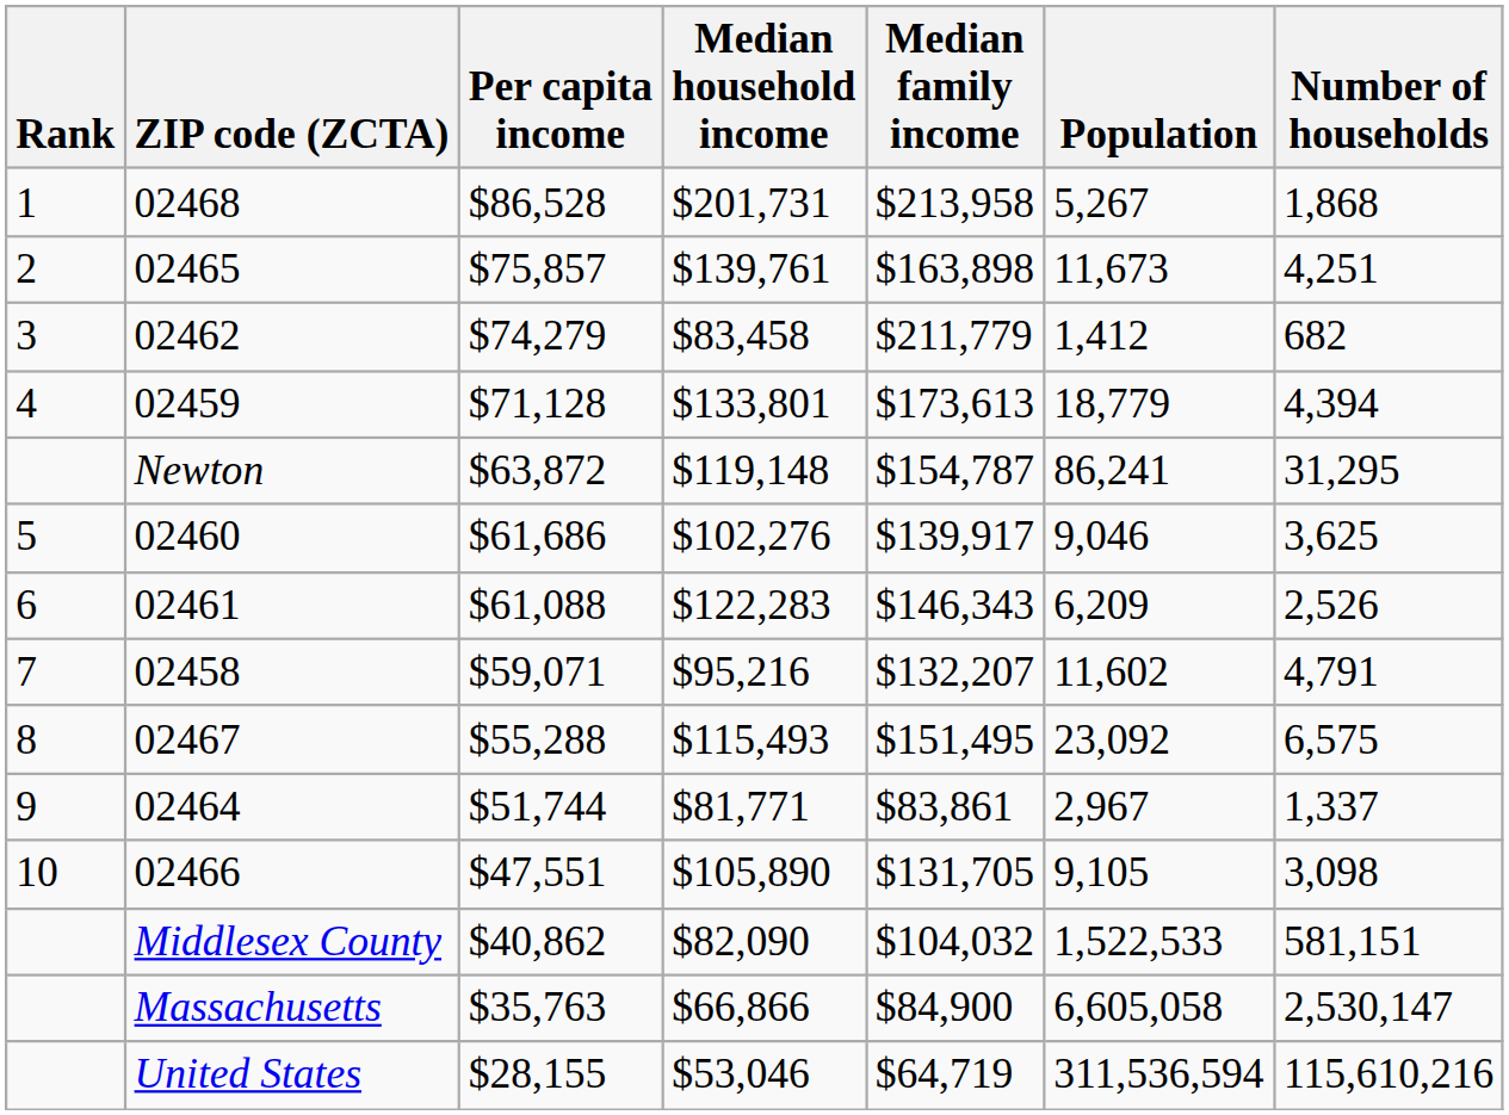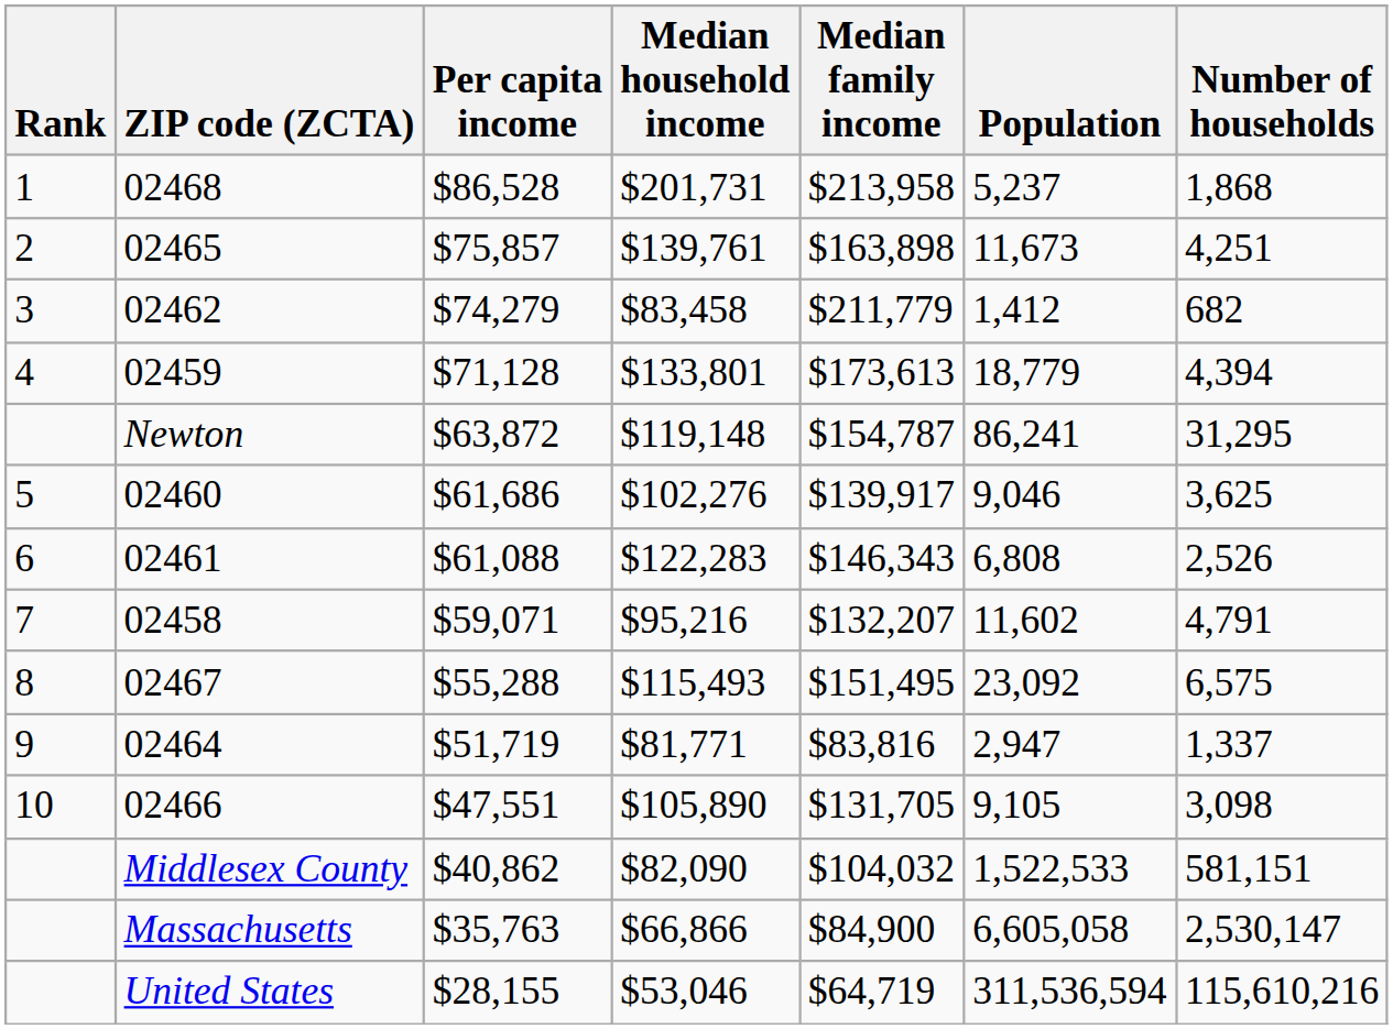 <table class="wikitable sortable">
 <tr valign=bottom>
 <th>Rank</th>
 <th>ZIP code (ZCTA)</th>
 <th>Per capita<br>income</th>
 <th>Median<br>household<br>income</th>
 <th>Median<br>family<br>income</th>
 <th>Population</th>
 <th>Number of<br>households</th>
 </tr>
 <tr>
 <td>1</td>
 <td>02468</td>
 <td>$86,528</td>
 <td>$201,731</td>
 <td>$213,958</td>
-<td>5,267</td>
+<td>5,237</td>
 <td>1,868</td>
 </tr>
 <tr>
 <td>2</td>
 <td>02465</td>
 <td>$75,857</td>
 <td>$139,761</td>
 <td>$163,898</td>
 <td>11,673</td>
 <td>4,251</td>
 </tr>
 <tr>
 <td>3</td>
 <td>02462</td>
 <td>$74,279</td>
 <td>$83,458</td>
 <td>$211,779</td>
 <td>1,412</td>
 <td>682</td>
 </tr>
 <tr>
 <td>4</td>
 <td>02459</td>
 <td>$71,128</td>
 <td>$133,801</td>
 <td>$173,613</td>
 <td>18,779</td>
 <td>4,394</td>
 </tr>
 <tr>
 <td></td>
 <td><em>Newton</em></td>
 <td>$63,872</td>
 <td>$119,148</td>
 <td>$154,787</td>
 <td>86,241</td>
 <td>31,295</td>
 </tr>
 <tr>
 <td>5</td>
 <td>02460</td>
 <td>$61,686</td>
 <td>$102,276</td>
 <td>$139,917</td>
 <td>9,046</td>
 <td>3,625</td>
 </tr>
 <tr>
 <td>6</td>
 <td>02461</td>
 <td>$61,088</td>
 <td>$122,283</td>
 <td>$146,343</td>
-<td>6,209</td>
+<td>6,808</td>
 <td>2,526</td>
 </tr>
 <tr>
 <td>7</td>
 <td>02458</td>
 <td>$59,071</td>
 <td>$95,216</td>
 <td>$132,207</td>
 <td>11,602</td>
 <td>4,791</td>
 </tr>
 <tr>
 <td>8</td>
 <td>02467</td>
 <td>$55,288</td>
 <td>$115,493</td>
 <td>$151,495</td>
 <td>23,092</td>
 <td>6,575</td>
 </tr>
 <tr>
 <td>9</td>
 <td>02464</td>
-<td>$51,744</td>
+<td>$51,719</td>
 <td>$81,771</td>
-<td>$83,861</td>
-<td>2,967</td>
+<td>$83,816</td>
+<td>2,947</td>
 <td>1,337</td>
 </tr>
 <tr>
 <td>10</td>
 <td>02466</td>
 <td>$47,551</td>
 <td>$105,890</td>
 <td>$131,705</td>
 <td>9,105</td>
 <td>3,098</td>
 </tr>
 <tr>
 <td></td>
 <td><em><a href='#'>Middlesex County</a></em></td>
 <td>$40,862</td>
 <td>$82,090</td>
 <td>$104,032</td>
 <td>1,522,533</td>
 <td>581,151</td>
 </tr>
 <tr>
 <td></td>
 <td><em><a href='#'>Massachusetts</a></em></td>
 <td>$35,763</td>
 <td>$66,866</td>
 <td>$84,900</td>
 <td>6,605,058</td>
 <td>2,530,147</td>
 </tr>
 <tr>
 <td></td>
 <td><em><a href='#'>United States</a></em></td>
 <td>$28,155</td>
 <td>$53,046</td>
 <td>$64,719</td>
 <td>311,536,594</td>
 <td>115,610,216</td>
 </tr>
 <tr>
 </tr>
 </table>
